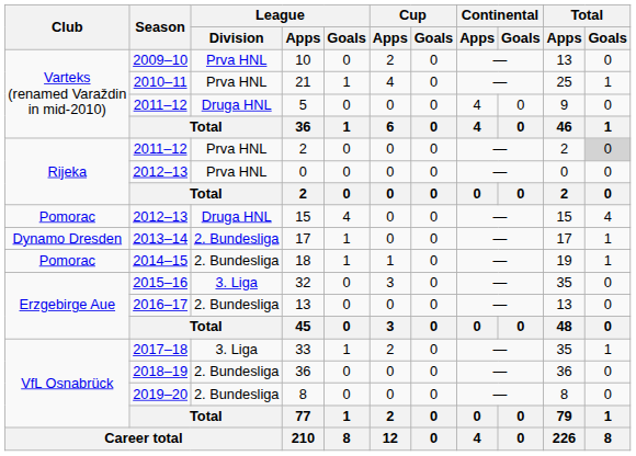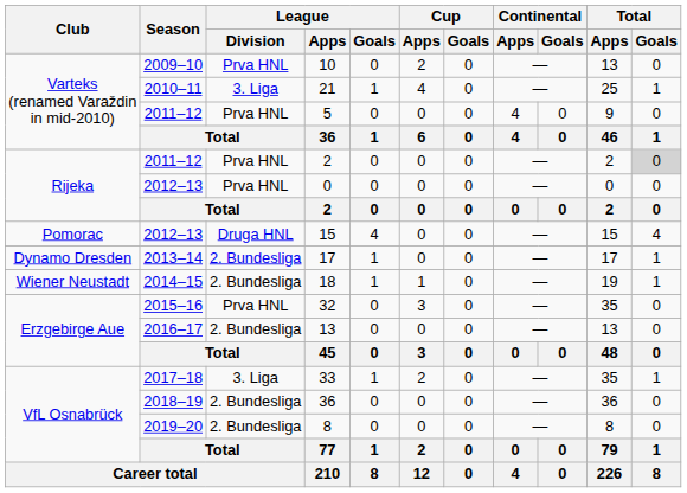 <table class="wikitable" style="text-align:center">
 <tr>
 <th rowspan="2">Club</th>
 <th rowspan="2">Season</th>
 <th colspan="3">League</th>
 <th colspan="2">Cup</th>
 <th colspan="2">Continental</th>
 <th colspan="2">Total</th>
 </tr>
 <tr>
 <th>Division</th>
 <th>Apps</th>
 <th>Goals</th>
 <th>Apps</th>
 <th>Goals</th>
 <th>Apps</th>
 <th>Goals</th>
 <th>Apps</th>
 <th>Goals</th>
 </tr>
 <tr>
 <td rowspan="4"><a href='#'>Varteks</a><br>(renamed Varaždin<br>in mid-2010)</td>
 <td><a href='#'>2009–10</a></td>
 <td><a href='#'>Prva HNL</a></td>
 <td>10</td>
 <td>0</td>
 <td>2</td>
 <td>0</td>
 <td colspan="2">—</td>
 <td>13</td>
 <td>0</td>
 </tr>
 <tr>
 <td><a href='#'>2010–11</a></td>
-<td>Prva HNL</td>
+<td><a href='#'>3. Liga</a></td>
 <td>21</td>
 <td>1</td>
 <td>4</td>
 <td>0</td>
 <td colspan="2">—</td>
 <td>25</td>
 <td>1</td>
 </tr>
 <tr>
 <td><a href='#'>2011–12</a></td>
-<td><a href='#'>Druga HNL</a></td>
+<td>Prva HNL</td>
 <td>5</td>
 <td>0</td>
 <td>0</td>
 <td>0</td>
 <td>4</td>
 <td>0</td>
 <td>9</td>
 <td>0</td>
 </tr>
 <tr>
 <th colspan="2">Total</th>
 <th>36</th>
 <th>1</th>
 <th>6</th>
 <th>0</th>
 <th>4</th>
 <th>0</th>
 <th>46</th>
 <th>1</th>
 </tr>
 <tr>
 <td rowspan="3"><a href='#'>Rijeka</a></td>
 <td><a href='#'>2011–12</a></td>
 <td>Prva HNL</td>
 <td>2</td>
 <td>0</td>
 <td>0</td>
 <td>0</td>
 <td colspan="2">—</td>
 <td>2</td>
 <td style="background: lightgrey;">0</td>
 </tr>
 <tr>
 <td><a href='#'>2012–13</a></td>
 <td>Prva HNL</td>
 <td>0</td>
 <td>0</td>
 <td>0</td>
 <td>0</td>
 <td colspan="2">—</td>
 <td>0</td>
 <td>0</td>
 </tr>
 <tr>
 <th colspan="2">Total</th>
 <th>2</th>
 <th>0</th>
 <th>0</th>
 <th>0</th>
 <th>0</th>
 <th>0</th>
 <th>2</th>
 <th>0</th>
 </tr>
 <tr>
 <td><a href='#'>Pomorac</a></td>
 <td><a href='#'>2012–13</a></td>
 <td><a href='#'>Druga HNL</a></td>
 <td>15</td>
 <td>4</td>
 <td>0</td>
 <td>0</td>
 <td colspan="2">—</td>
 <td>15</td>
 <td>4</td>
 </tr>
 <tr>
 <td><a href='#'>Dynamo Dresden</a></td>
 <td><a href='#'>2013–14</a></td>
 <td><a href='#'>2. Bundesliga</a></td>
 <td>17</td>
 <td>1</td>
 <td>0</td>
 <td>0</td>
 <td colspan="2">—</td>
 <td>17</td>
 <td>1</td>
 </tr>
 <tr>
-<td><a href='#'>Pomorac</a></td>
+<td><a href='#'>Wiener Neustadt</a></td>
 <td><a href='#'>2014–15</a></td>
 <td>2. Bundesliga</td>
 <td>18</td>
 <td>1</td>
 <td>1</td>
 <td>0</td>
 <td colspan="2">—</td>
 <td>19</td>
 <td>1</td>
 </tr>
 <tr>
 <td rowspan="3"><a href='#'>Erzgebirge Aue</a></td>
 <td><a href='#'>2015–16</a></td>
-<td><a href='#'>3. Liga</a></td>
+<td>Prva HNL</td>
 <td>32</td>
 <td>0</td>
 <td>3</td>
 <td>0</td>
 <td colspan="2">—</td>
 <td>35</td>
 <td>0</td>
 </tr>
 <tr>
 <td><a href='#'>2016–17</a></td>
 <td>2. Bundesliga</td>
 <td>13</td>
 <td>0</td>
 <td>0</td>
 <td>0</td>
 <td colspan="2">—</td>
 <td>13</td>
 <td>0</td>
 </tr>
 <tr>
 <th colspan="2">Total</th>
 <th>45</th>
 <th>0</th>
 <th>3</th>
 <th>0</th>
 <th>0</th>
 <th>0</th>
 <th>48</th>
 <th>0</th>
 </tr>
 <tr>
 <td rowspan="4"><a href='#'>VfL Osnabrück</a></td>
 <td><a href='#'>2017–18</a></td>
 <td>3. Liga</td>
 <td>33</td>
 <td>1</td>
 <td>2</td>
 <td>0</td>
 <td colspan="2">—</td>
 <td>35</td>
 <td>1</td>
 </tr>
 <tr>
 <td><a href='#'>2018–19</a></td>
 <td>2. Bundesliga</td>
 <td>36</td>
 <td>0</td>
 <td>0</td>
 <td>0</td>
 <td colspan="2">—</td>
 <td>36</td>
 <td>0</td>
 </tr>
 <tr>
 <td><a href='#'>2019–20</a></td>
 <td>2. Bundesliga</td>
 <td>8</td>
 <td>0</td>
 <td>0</td>
 <td>0</td>
 <td colspan="2">—</td>
 <td>8</td>
 <td>0</td>
 </tr>
 <tr>
 <th colspan="2">Total</th>
 <th>77</th>
 <th>1</th>
 <th>2</th>
 <th>0</th>
 <th>0</th>
 <th>0</th>
 <th>79</th>
 <th>1</th>
 </tr>
 <tr>
 <th colspan="3">Career total</th>
 <th>210</th>
 <th>8</th>
 <th>12</th>
 <th>0</th>
 <th>4</th>
 <th>0</th>
 <th>226</th>
 <th>8</th>
 </tr>
 </table>
